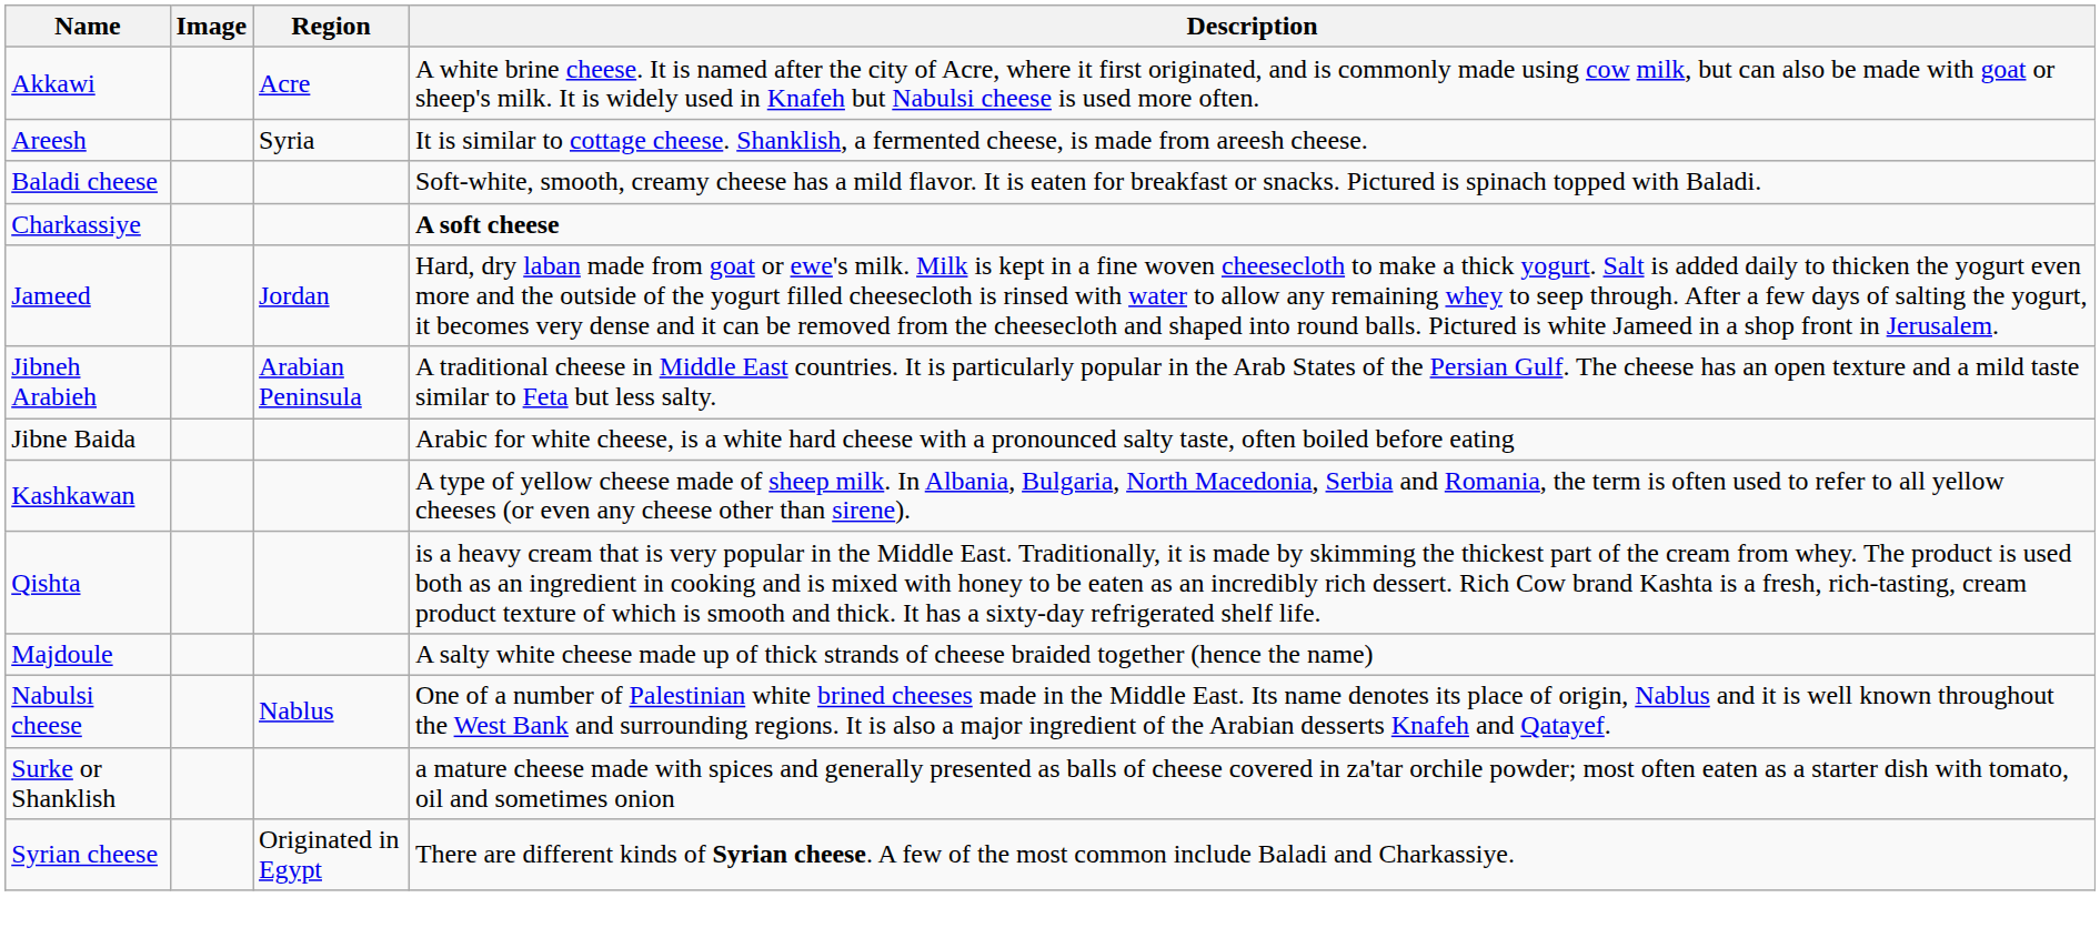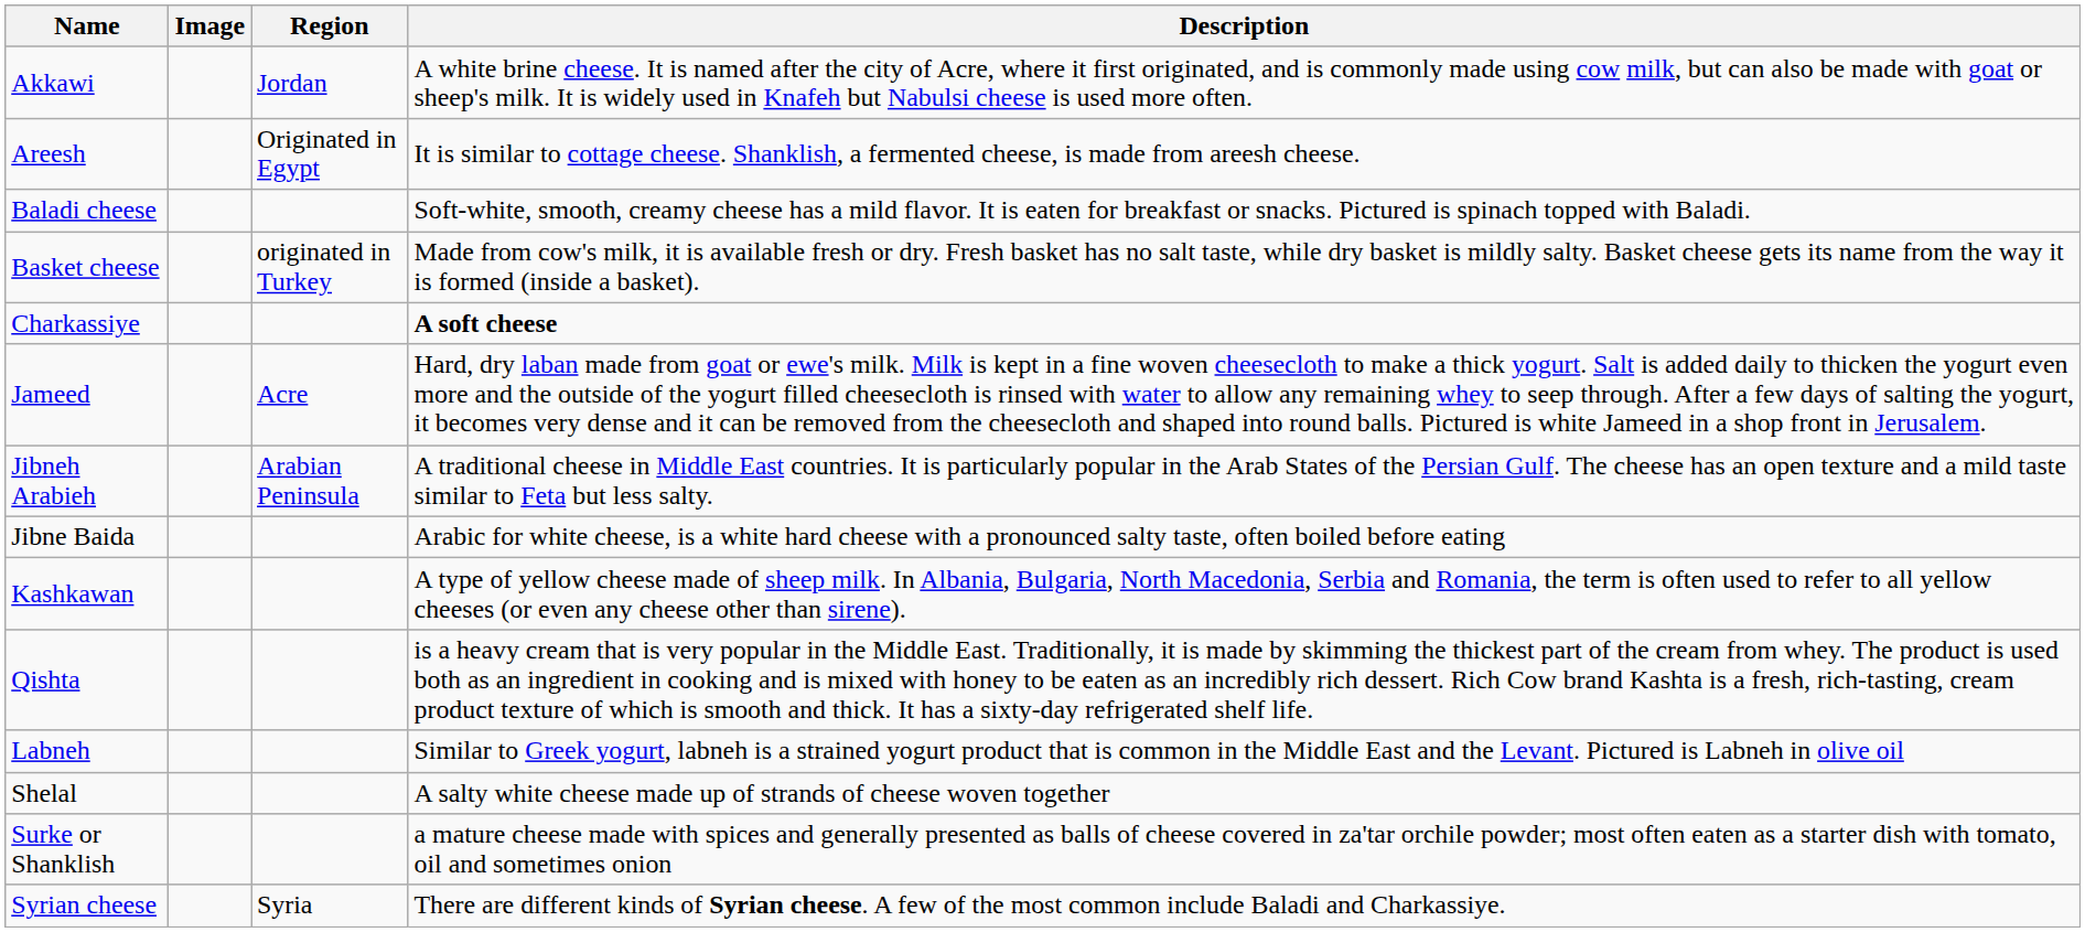 <table class="wikitable sortable" style="width:100%">
 <tr>
 <th>Name</th>
 <th class="unsortable">Image</th>
 <th>Region</th>
 <th>Description</th>
 </tr>
 <tr>
 <td><a href='#'>Akkawi</a></td>
 <td></td>
-<td><a href='#'>Acre</a></td>
+<td><a href='#'>Jordan</a></td>
 <td>A white brine <a href='#'>cheese</a>. It is named after the city of Acre, where it first originated, and is commonly made using <a href='#'>cow</a> <a href='#'>milk</a>, but can also be made with <a href='#'>goat</a> or sheep's milk. It is widely used in <a href='#'>Knafeh</a> but <a href='#'>Nabulsi cheese</a> is used more often.</td>
 </tr>
 <tr>
 <td><a href='#'>Areesh</a></td>
 <td></td>
-<td>Syria</td>
+<td>Originated in <a href='#'>Egypt</a></td>
 <td>It is similar to <a href='#'>cottage cheese</a>. <a href='#'>Shanklish</a>, a fermented cheese, is made from areesh cheese.</td>
 </tr>
 <tr>
 <td><a href='#'>Baladi cheese</a></td>
 <td></td>
 <td></td>
 <td>Soft-white, smooth, creamy cheese has a mild flavor. It is eaten for breakfast or snacks. Pictured is spinach topped with Baladi.</td>
+</tr>
+<tr>
+<td><a href='#'>Basket cheese</a></td>
+<td></td>
+<td>originated in <a href='#'>Turkey</a></td>
+<td>Made from cow's milk, it is available fresh or dry. Fresh basket has no salt taste, while dry basket is mildly salty. Basket cheese gets its name from the way it is formed (inside a basket).</td>
 </tr>
 <tr>
 <td><a href='#'>Charkassiye</a></td>
 <td></td>
 <td></td>
 <td><strong>A soft cheese</strong></td>
 </tr>
 <tr>
 <td><a href='#'>Jameed</a></td>
 <td></td>
-<td><a href='#'>Jordan</a></td>
+<td><a href='#'>Acre</a></td>
 <td>Hard, dry <a href='#'>laban</a> made from <a href='#'>goat</a> or <a href='#'>ewe</a>'s milk. <a href='#'>Milk</a> is kept in a fine woven <a href='#'>cheesecloth</a> to make a thick <a href='#'>yogurt</a>. <a href='#'>Salt</a> is added daily to thicken the yogurt even more and the outside of the yogurt filled cheesecloth is rinsed with <a href='#'>water</a> to allow any remaining <a href='#'>whey</a> to seep through. After a few days of salting the yogurt, it becomes very dense and it can be removed from the cheesecloth and shaped into round balls. Pictured is white Jameed in a shop front in <a href='#'>Jerusalem</a>.</td>
 </tr>
 <tr>
 <td><a href='#'>Jibneh Arabieh</a></td>
 <td></td>
 <td><a href='#'>Arabian Peninsula</a></td>
 <td>A traditional cheese in <a href='#'>Middle East</a> countries. It is particularly popular in the Arab States of the <a href='#'>Persian Gulf</a>. The cheese has an open texture and a mild taste similar to <a href='#'>Feta</a> but less salty.</td>
 </tr>
 <tr>
 <td>Jibne Baida</td>
 <td></td>
 <td></td>
 <td>Arabic for white cheese, is a white hard cheese with a pronounced salty taste, often boiled before eating</td>
 </tr>
 <tr>
 <td><a href='#'>Kashkawan</a></td>
 <td></td>
 <td></td>
 <td>A type of yellow cheese made of <a href='#'>sheep milk</a>. In <a href='#'>Albania</a>, <a href='#'>Bulgaria</a>, <a href='#'>North Macedonia</a>, <a href='#'>Serbia</a> and <a href='#'>Romania</a>, the term is often used to refer to all yellow cheeses (or even any cheese other than <a href='#'>sirene</a>).</td>
 </tr>
 <tr>
 <td><a href='#'>Qishta</a></td>
 <td></td>
 <td></td>
 <td>is a heavy cream that is very popular in the Middle East. Traditionally, it is made by skimming the thickest part of the cream from whey. The product is used both as an ingredient in cooking and is mixed with honey to be eaten as an incredibly rich dessert. Rich Cow brand Kashta is a fresh, rich-tasting, cream product texture of which is smooth and thick. It has a sixty-day refrigerated shelf life.</td>
 </tr>
 <tr>
-<td><a href='#'>Majdoule</a></td>
+<td><a href='#'>Labneh</a></td>
 <td></td>
 <td></td>
-<td>A salty white cheese made up of thick strands of cheese braided together (hence the name)</td>
+<td>Similar to <a href='#'>Greek yogurt</a>, labneh is a strained yogurt product that is common in the Middle East and the <a href='#'>Levant</a>. Pictured is Labneh in <a href='#'>olive oil</a></td>
 </tr>
 <tr>
-<td><a href='#'>Nabulsi cheese</a></td>
+<td>Shelal</td>
 <td></td>
-<td><a href='#'>Nablus</a></td>
-<td>One of a number of <a href='#'>Palestinian</a> white <a href='#'>brined cheeses</a> made in the Middle East. Its name denotes its place of origin, <a href='#'>Nablus</a> and it is well known throughout the <a href='#'>West Bank</a> and surrounding regions. It is also a major ingredient of the Arabian desserts <a href='#'>Knafeh</a> and <a href='#'>Qatayef</a>.</td>
+<td></td>
+<td>A salty white cheese made up of strands of cheese woven together</td>
 </tr>
 <tr>
 <td><a href='#'>Surke</a> or Shanklish</td>
 <td></td>
 <td></td>
 <td>a mature cheese made with spices and generally presented as balls of cheese covered in za'tar orchile powder; most often eaten as a starter dish with tomato, oil and sometimes onion</td>
 </tr>
 <tr>
 <td><a href='#'>Syrian cheese</a></td>
 <td></td>
-<td>Originated in <a href='#'>Egypt</a></td>
+<td>Syria</td>
 <td>There are different kinds of <strong>Syrian cheese</strong>. A few of the most common include Baladi and Charkassiye.</td>
 </tr>
 </table>
